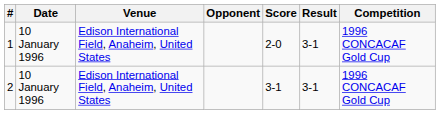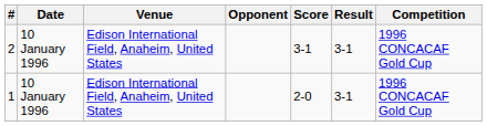 <table class="wikitable">
 <tr>
 <th>#</th>
 <th>Date</th>
 <th>Venue</th>
 <th>Opponent</th>
 <th>Score</th>
 <th>Result</th>
 <th>Competition</th>
 </tr>
 <tr>
+<td>2</td>
+<td>10 January 1996</td>
+<td><a href='#'>Edison International Field</a>, <a href='#'>Anaheim</a>, <a href='#'>United States</a></td>
+<td></td>
+<td>3-1</td>
+<td>3-1</td>
+<td><a href='#'>1996 CONCACAF Gold Cup</a></td>
+</tr>
+<tr>
 <td>1</td>
 <td>10 January 1996</td>
 <td><a href='#'>Edison International Field</a>, <a href='#'>Anaheim</a>, <a href='#'>United States</a></td>
 <td></td>
 <td>2-0</td>
 <td>3-1</td>
 <td><a href='#'>1996 CONCACAF Gold Cup</a></td>
 </tr>
-<tr>
-<td>2</td>
-<td>10 January 1996</td>
-<td><a href='#'>Edison International Field</a>, <a href='#'>Anaheim</a>, <a href='#'>United States</a></td>
-<td></td>
-<td>3-1</td>
-<td>3-1</td>
-<td><a href='#'>1996 CONCACAF Gold Cup</a></td>
-</tr>
 </table>
